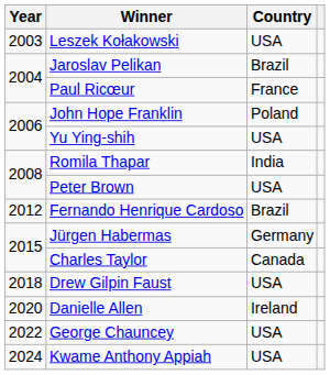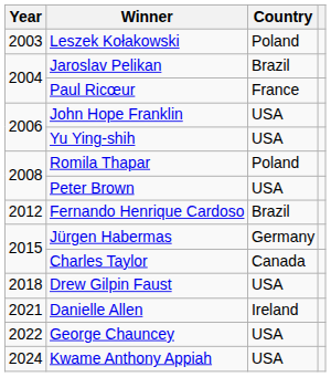 <table class="wikitable">
 <tr>
 <th>Year</th>
 <th>Winner</th>
 <th>Country</th>
 <th></th>
 </tr>
 <tr>
 <td>2003</td>
 <td><a href='#'>Leszek Kołakowski</a></td>
-<td>USA</td>
+<td>Poland</td>
 <td></td>
 </tr>
 <tr>
 <td rowspan="2">2004</td>
 <td><a href='#'>Jaroslav Pelikan</a></td>
 <td>Brazil</td>
 <td></td>
 </tr>
 <tr>
 <td><a href='#'>Paul Ricœur</a></td>
 <td>France</td>
 <td></td>
 </tr>
 <tr>
 <td rowspan="2">2006</td>
 <td><a href='#'>John Hope Franklin</a></td>
-<td>Poland</td>
+<td>USA</td>
 <td></td>
 </tr>
 <tr>
 <td><a href='#'>Yu Ying-shih</a></td>
 <td>USA</td>
 <td></td>
 </tr>
 <tr>
 <td rowspan="2">2008</td>
 <td><a href='#'>Romila Thapar</a></td>
-<td>India</td>
+<td>Poland</td>
 <td></td>
 </tr>
 <tr>
 <td><a href='#'>Peter Brown</a></td>
 <td>USA</td>
 <td></td>
 </tr>
 <tr>
 <td>2012</td>
 <td><a href='#'>Fernando Henrique Cardoso</a></td>
 <td>Brazil</td>
 <td></td>
 </tr>
 <tr>
 <td rowspan="2">2015</td>
 <td><a href='#'>Jürgen Habermas</a></td>
 <td>Germany</td>
 <td></td>
 </tr>
 <tr>
 <td><a href='#'>Charles Taylor</a></td>
 <td>Canada</td>
 <td></td>
 </tr>
 <tr>
 <td>2018</td>
 <td><a href='#'>Drew Gilpin Faust</a></td>
 <td>USA</td>
 <td></td>
 </tr>
 <tr>
-<td>2020</td>
+<td>2021</td>
 <td><a href='#'>Danielle Allen</a></td>
 <td>Ireland</td>
 <td></td>
 </tr>
 <tr>
 <td>2022</td>
 <td><a href='#'>George Chauncey</a></td>
 <td>USA</td>
 <td></td>
 </tr>
 <tr>
 <td>2024</td>
 <td><a href='#'>Kwame Anthony Appiah</a></td>
 <td>USA</td>
 <td></td>
 </tr>
 </table>
